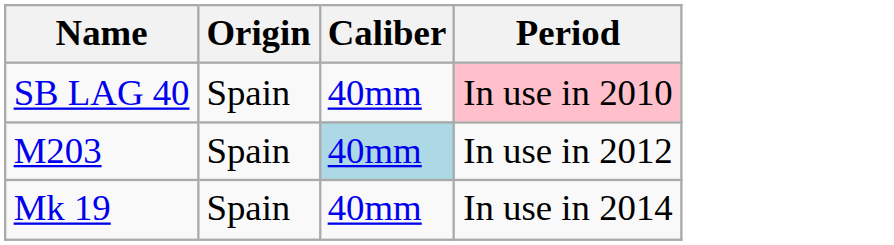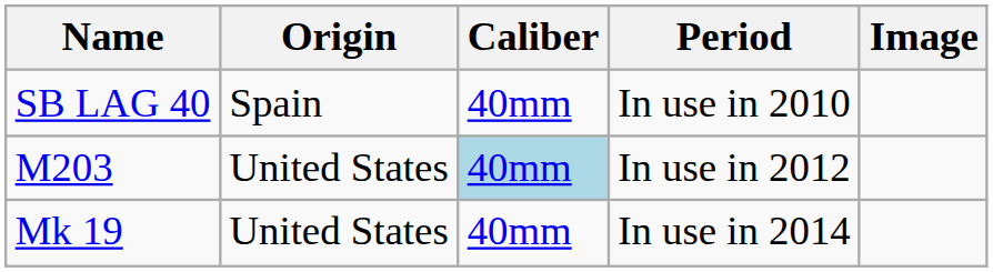 <table class="wikitable mw-collapsible mw-collapsed">
 <tr>
 <th>Name</th>
 <th>Origin</th>
 <th>Caliber</th>
 <th>Period</th>
+<th>Image</th>
 </tr>
 <tr>
 <td><a href='#'>SB LAG 40</a></td>
 <td>Spain</td>
 <td><a href='#'>40mm</a></td>
-<td style="background: pink;">In use in 2010</td>
+<td>In use in 2010</td>
+<td></td>
 </tr>
 <tr>
 <td><a href='#'>M203</a></td>
-<td>Spain</td>
+<td>United States</td>
 <td style="background: lightblue;"><a href='#'>40mm</a></td>
 <td>In use in 2012</td>
+<td></td>
 </tr>
 <tr>
 <td><a href='#'>Mk 19</a></td>
-<td>Spain</td>
+<td>United States</td>
 <td><a href='#'>40mm</a></td>
 <td>In use in 2014</td>
+<td></td>
 </tr>
 </table>
